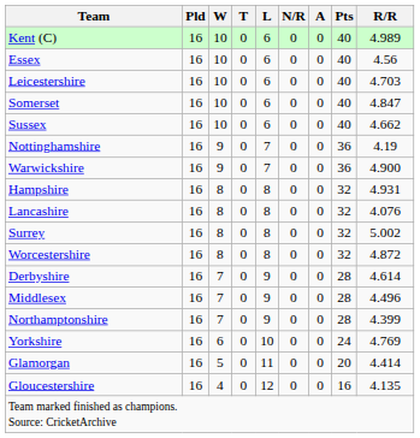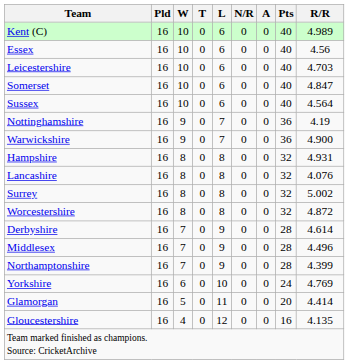 <table class="wikitable" style="text-align: center;">
 <tr>
 <th width=200>Team</th>
 <th width=20>Pld</th>
 <th width=20>W</th>
 <th width=20>T</th>
 <th width=20>L</th>
 <th width=20>N/R</th>
 <th width=20>A</th>
 <th width=20>Pts</th>
 <th width=60>R/R</th>
 </tr>
 <tr bgcolor="#ccffcc">
 <td align=left><a href='#'>Kent</a> (C)</td>
 <td>16</td>
 <td>10</td>
 <td>0</td>
 <td>6</td>
 <td>0</td>
 <td>0</td>
 <td>40</td>
 <td>4.989</td>
 </tr>
 <tr>
 <td align=left><a href='#'>Essex</a></td>
 <td>16</td>
 <td>10</td>
 <td>0</td>
 <td>6</td>
 <td>0</td>
 <td>0</td>
 <td>40</td>
 <td>4.56</td>
 </tr>
 <tr>
 <td align=left><a href='#'>Leicestershire</a></td>
 <td>16</td>
 <td>10</td>
 <td>0</td>
 <td>6</td>
 <td>0</td>
 <td>0</td>
 <td>40</td>
 <td>4.703</td>
 </tr>
 <tr>
 <td align=left><a href='#'>Somerset</a></td>
 <td>16</td>
 <td>10</td>
 <td>0</td>
 <td>6</td>
 <td>0</td>
 <td>0</td>
 <td>40</td>
 <td>4.847</td>
 </tr>
 <tr>
 <td align=left><a href='#'>Sussex</a></td>
 <td>16</td>
 <td>10</td>
 <td>0</td>
 <td>6</td>
 <td>0</td>
 <td>0</td>
 <td>40</td>
-<td>4.662</td>
+<td>4.564</td>
 </tr>
 <tr>
 <td align=left><a href='#'>Nottinghamshire</a></td>
 <td>16</td>
 <td>9</td>
 <td>0</td>
 <td>7</td>
 <td>0</td>
 <td>0</td>
 <td>36</td>
 <td>4.19</td>
 </tr>
 <tr>
 <td align=left><a href='#'>Warwickshire</a></td>
 <td>16</td>
 <td>9</td>
 <td>0</td>
 <td>7</td>
 <td>0</td>
 <td>0</td>
 <td>36</td>
 <td>4.900</td>
 </tr>
 <tr>
 <td align=left><a href='#'>Hampshire</a></td>
 <td>16</td>
 <td>8</td>
 <td>0</td>
 <td>8</td>
 <td>0</td>
 <td>0</td>
 <td>32</td>
 <td>4.931</td>
 </tr>
 <tr>
 <td align=left><a href='#'>Lancashire</a></td>
 <td>16</td>
 <td>8</td>
 <td>0</td>
 <td>8</td>
 <td>0</td>
 <td>0</td>
 <td>32</td>
 <td>4.076</td>
 </tr>
 <tr>
 <td align=left><a href='#'>Surrey</a></td>
 <td>16</td>
 <td>8</td>
 <td>0</td>
 <td>8</td>
 <td>0</td>
 <td>0</td>
 <td>32</td>
 <td>5.002</td>
 </tr>
 <tr>
 <td align=left><a href='#'>Worcestershire</a></td>
 <td>16</td>
 <td>8</td>
 <td>0</td>
 <td>8</td>
 <td>0</td>
 <td>0</td>
 <td>32</td>
 <td>4.872</td>
 </tr>
 <tr>
 <td align=left><a href='#'>Derbyshire</a></td>
 <td>16</td>
 <td>7</td>
 <td>0</td>
 <td>9</td>
 <td>0</td>
 <td>0</td>
 <td>28</td>
 <td>4.614</td>
 </tr>
 <tr>
 <td align=left><a href='#'>Middlesex</a></td>
 <td>16</td>
 <td>7</td>
 <td>0</td>
 <td>9</td>
 <td>0</td>
 <td>0</td>
 <td>28</td>
 <td>4.496</td>
 </tr>
 <tr>
 <td align=left><a href='#'>Northamptonshire</a></td>
 <td>16</td>
 <td>7</td>
 <td>0</td>
 <td>9</td>
 <td>0</td>
 <td>0</td>
 <td>28</td>
 <td>4.399</td>
 </tr>
 <tr>
 <td align=left><a href='#'>Yorkshire</a></td>
 <td>16</td>
 <td>6</td>
 <td>0</td>
 <td>10</td>
 <td>0</td>
 <td>0</td>
 <td>24</td>
 <td>4.769</td>
 </tr>
 <tr>
 <td align=left><a href='#'>Glamorgan</a></td>
 <td>16</td>
 <td>5</td>
 <td>0</td>
 <td>11</td>
 <td>0</td>
 <td>0</td>
 <td>20</td>
 <td>4.414</td>
 </tr>
 <tr>
 <td align=left><a href='#'>Gloucestershire</a></td>
 <td>16</td>
 <td>4</td>
 <td>0</td>
 <td>12</td>
 <td>0</td>
 <td>0</td>
 <td>16</td>
 <td>4.135</td>
 </tr>
 <tr>
 <td colspan="9" align="left"><small>Team marked  finished as champions.<br>Source: CricketArchive</small></td>
 </tr>
 </table>
